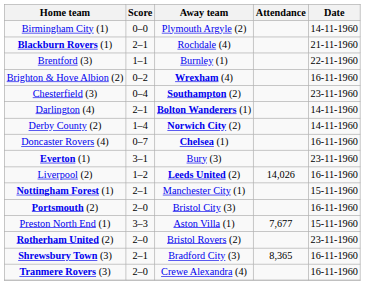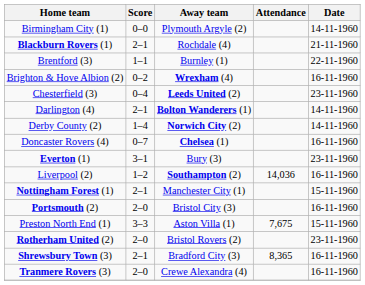 <table class="wikitable" style="text-align: center">
 <tr>
 <th>Home team</th>
 <th>Score</th>
 <th>Away team</th>
 <th>Attendance</th>
 <th>Date</th>
 </tr>
 <tr>
 <td><a href='#'>Birmingham City</a> (1)</td>
 <td>0–0</td>
 <td><a href='#'>Plymouth Argyle</a> (2)</td>
 <td></td>
 <td>14-11-1960</td>
 </tr>
 <tr>
 <td><strong><a href='#'>Blackburn Rovers</a></strong> (1)</td>
 <td>2–1</td>
 <td><a href='#'>Rochdale</a> (4)</td>
 <td></td>
 <td>21-11-1960</td>
 </tr>
 <tr>
 <td><a href='#'>Brentford</a> (3)</td>
 <td>1–1</td>
 <td><a href='#'>Burnley</a> (1)</td>
 <td></td>
 <td>22-11-1960</td>
 </tr>
 <tr>
 <td><a href='#'>Brighton & Hove Albion</a> (2)</td>
 <td>0–2</td>
 <td><strong><a href='#'>Wrexham</a></strong> (4)</td>
 <td></td>
 <td>16-11-1960</td>
 </tr>
 <tr>
 <td><a href='#'>Chesterfield</a> (3)</td>
 <td>0–4</td>
-<td><strong><a href='#'>Southampton</a></strong> (2)</td>
+<td><strong><a href='#'>Leeds United</a></strong> (2)</td>
 <td></td>
 <td>23-11-1960</td>
 </tr>
 <tr>
 <td><a href='#'>Darlington</a> (4)</td>
 <td>2–1</td>
 <td><strong><a href='#'>Bolton Wanderers</a></strong> (1)</td>
 <td></td>
 <td>14-11-1960</td>
 </tr>
 <tr>
 <td><a href='#'>Derby County</a> (2)</td>
 <td>1–4</td>
 <td><strong><a href='#'>Norwich City</a></strong> (2)</td>
 <td></td>
 <td>14-11-1960</td>
 </tr>
 <tr>
 <td><a href='#'>Doncaster Rovers</a> (4)</td>
 <td>0–7</td>
 <td><strong><a href='#'>Chelsea</a></strong> (1)</td>
 <td></td>
 <td>16-11-1960</td>
 </tr>
 <tr>
 <td><strong><a href='#'>Everton</a></strong> (1)</td>
 <td>3–1</td>
 <td><a href='#'>Bury</a> (3)</td>
 <td></td>
 <td>23-11-1960</td>
 </tr>
 <tr>
 <td><a href='#'>Liverpool</a> (2)</td>
 <td>1–2</td>
-<td><strong><a href='#'>Leeds United</a></strong> (2)</td>
-<td>14,026</td>
+<td><strong><a href='#'>Southampton</a></strong> (2)</td>
+<td>14,036</td>
 <td>16-11-1960</td>
 </tr>
 <tr>
 <td><strong><a href='#'>Nottingham Forest</a></strong> (1)</td>
 <td>2–1</td>
 <td><a href='#'>Manchester City</a> (1)</td>
 <td></td>
 <td>15-11-1960</td>
 </tr>
 <tr>
 <td><strong><a href='#'>Portsmouth</a></strong> (2)</td>
 <td>2–0</td>
 <td><a href='#'>Bristol City</a> (3)</td>
 <td></td>
 <td>16-11-1960</td>
 </tr>
 <tr>
 <td><a href='#'>Preston North End</a> (1)</td>
 <td>3–3</td>
 <td><a href='#'>Aston Villa</a> (1)</td>
-<td>7,677</td>
+<td>7,675</td>
 <td>15-11-1960</td>
 </tr>
 <tr>
 <td><strong><a href='#'>Rotherham United</a></strong> (2)</td>
 <td>2–0</td>
 <td><a href='#'>Bristol Rovers</a> (2)</td>
 <td></td>
 <td>23-11-1960</td>
 </tr>
 <tr>
 <td><strong><a href='#'>Shrewsbury Town</a></strong> (3)</td>
 <td>2–1</td>
 <td><a href='#'>Bradford City</a> (3)</td>
 <td>8,365</td>
 <td>16-11-1960</td>
 </tr>
 <tr>
 <td><strong><a href='#'>Tranmere Rovers</a></strong> (3)</td>
 <td>2–0</td>
 <td><a href='#'>Crewe Alexandra</a> (4)</td>
 <td></td>
 <td>16-11-1960</td>
 </tr>
 <tr>
 </tr>
 </table>
